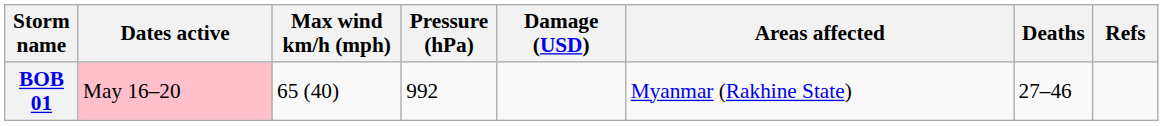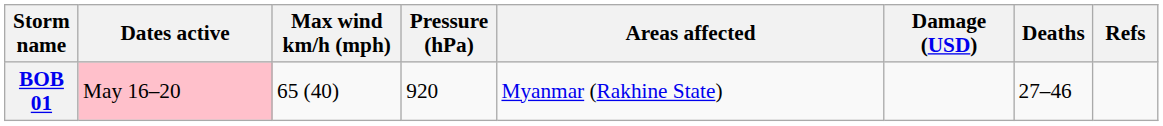 <table class="wikitable sortable">
 <tr>
 <th width="5%">Storm name</th>
 <th width="15%">Dates active</th>
 <th width="10%">Max wind<br>km/h (mph)</th>
 <th width="5%">Pressure<br>(hPa)</th>
+<th width="30%">Areas affected</th>
 <th width="10%">Damage<br>(<a href='#'>USD</a>)</th>
-<th width="30%">Areas affected</th>
 <th width="5%">Deaths</th>
 <th width="5%">Refs</th>
 </tr>
 <tr>
 <th><a href='#'>BOB 01</a></th>
 <td style="background: pink;">May 16–20</td>
 <td>65 (40)</td>
-<td>992</td>
+<td>920</td>
+<td><a href='#'>Myanmar</a> (<a href='#'>Rakhine State</a>)</td>
 <td></td>
-<td><a href='#'>Myanmar</a> (<a href='#'>Rakhine State</a>)</td>
 <td>27–46</td>
 <td></td>
 </tr>
 </table>
